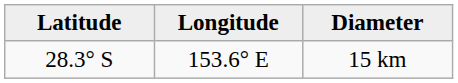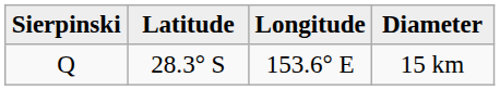 <table class="wikitable">
 <tr>
+<th width="25%" style="background:#eeeeee;">Sierpinski</th>
 <th width="25%" style="background:#eeeeee;">Latitude</th>
 <th width="25%" style="background:#eeeeee;">Longitude</th>
 <th width="25%" style="background:#eeeeee;">Diameter</th>
 </tr>
 <tr>
+<td align="center">Q</td>
 <td align="center">28.3° S</td>
 <td align="center">153.6° E</td>
 <td align="center">15 km</td>
 </tr>
 </table>
